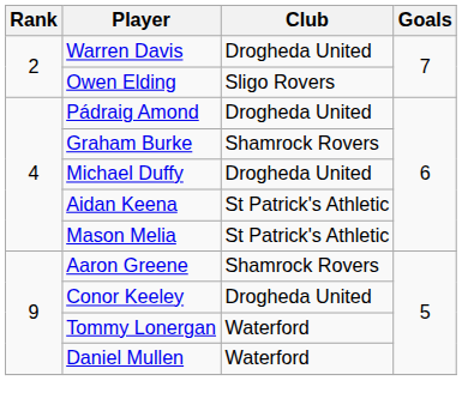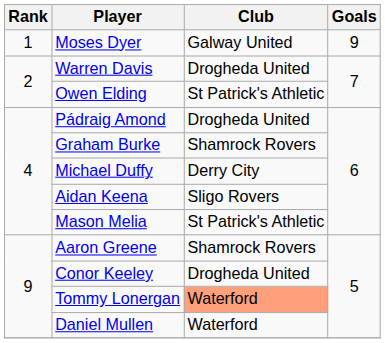 <table class="wikitable" style="text-align:center">
 <tr>
 <th>Rank</th>
 <th>Player</th>
 <th>Club</th>
 <th>Goals</th>
+</tr>
+<tr>
+<td rowspan="1">1</td>
+<td align=left> <a href='#'>Moses Dyer</a></td>
+<td align=left>Galway United</td>
+<td rowspan="1">9</td>
 </tr>
 <tr>
 <td rowspan="2">2</td>
 <td align=left> <a href='#'>Warren Davis</a></td>
 <td align=left>Drogheda United</td>
 <td rowspan="2">7</td>
 </tr>
 <tr>
 <td align=left> <a href='#'>Owen Elding</a></td>
-<td align=left>Sligo Rovers</td>
+<td align=left>St Patrick's Athletic</td>
 </tr>
 <tr>
 <td rowspan="5">4</td>
 <td align=left> <a href='#'>Pádraig Amond</a></td>
 <td align=left>Drogheda United</td>
 <td rowspan="5">6</td>
 </tr>
 <tr>
 <td align=left> <a href='#'>Graham Burke</a></td>
 <td align=left>Shamrock Rovers</td>
 </tr>
 <tr>
 <td align=left> <a href='#'>Michael Duffy</a></td>
-<td align=left>Drogheda United</td>
+<td align=left>Derry City</td>
 </tr>
 <tr>
 <td align=left> <a href='#'>Aidan Keena</a></td>
-<td align=left>St Patrick's Athletic</td>
+<td align=left>Sligo Rovers</td>
 </tr>
 <tr>
 <td align=left> <a href='#'>Mason Melia</a></td>
 <td align=left>St Patrick's Athletic</td>
 </tr>
 <tr>
 <td rowspan="4">9</td>
 <td align=left> <a href='#'>Aaron Greene</a></td>
 <td align=left>Shamrock Rovers</td>
 <td rowspan="4">5</td>
 </tr>
 <tr>
 <td align=left> <a href='#'>Conor Keeley</a></td>
 <td align=left>Drogheda United</td>
 </tr>
 <tr>
 <td align=left> <a href='#'>Tommy Lonergan</a></td>
-<td align=left>Waterford</td>
+<td align=left style="background: lightsalmon;">Waterford</td>
 </tr>
 <tr>
 <td align=left> <a href='#'>Daniel Mullen</a></td>
 <td align=left>Waterford</td>
 </tr>
 <tr>
 </tr>
 </table>
